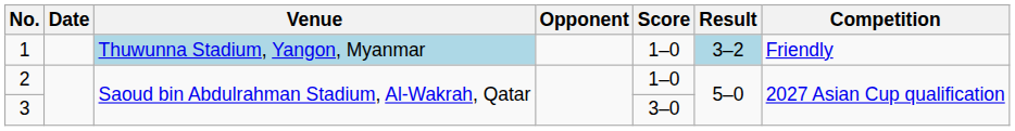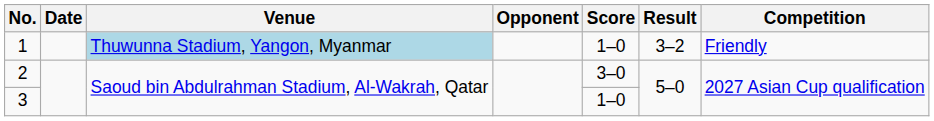 <table class="wikitable sortable">
 <tr>
 <th scope="col">No.</th>
 <th scope="col">Date</th>
 <th scope="col">Venue</th>
 <th scope="col">Opponent</th>
 <th scope="col">Score</th>
 <th scope="col">Result</th>
 <th scope="col">Competition</th>
 </tr>
 <tr>
 <td align="center">1</td>
 <td></td>
 <td style="background: lightblue;"><a href='#'>Thuwunna Stadium</a>, <a href='#'>Yangon</a>, Myanmar</td>
 <td></td>
 <td align="center">1–0</td>
-<td align="center" style="background: lightblue;">3–2</td>
+<td align="center">3–2</td>
 <td><a href='#'>Friendly</a></td>
 </tr>
 <tr>
 <td align="center">2</td>
 <td rowspan="2"></td>
 <td rowspan="2"><a href='#'>Saoud bin Abdulrahman Stadium</a>, <a href='#'>Al-Wakrah</a>, Qatar</td>
 <td rowspan="2"></td>
-<td align="center">1–0</td>
+<td align="center">3–0</td>
 <td rowspan="2" align="center">5–0</td>
 <td rowspan="2"><a href='#'>2027 Asian Cup qualification</a></td>
 </tr>
 <tr>
 <td align="center">3</td>
-<td align="center">3–0</td>
+<td align="center">1–0</td>
 </tr>
 </table>
